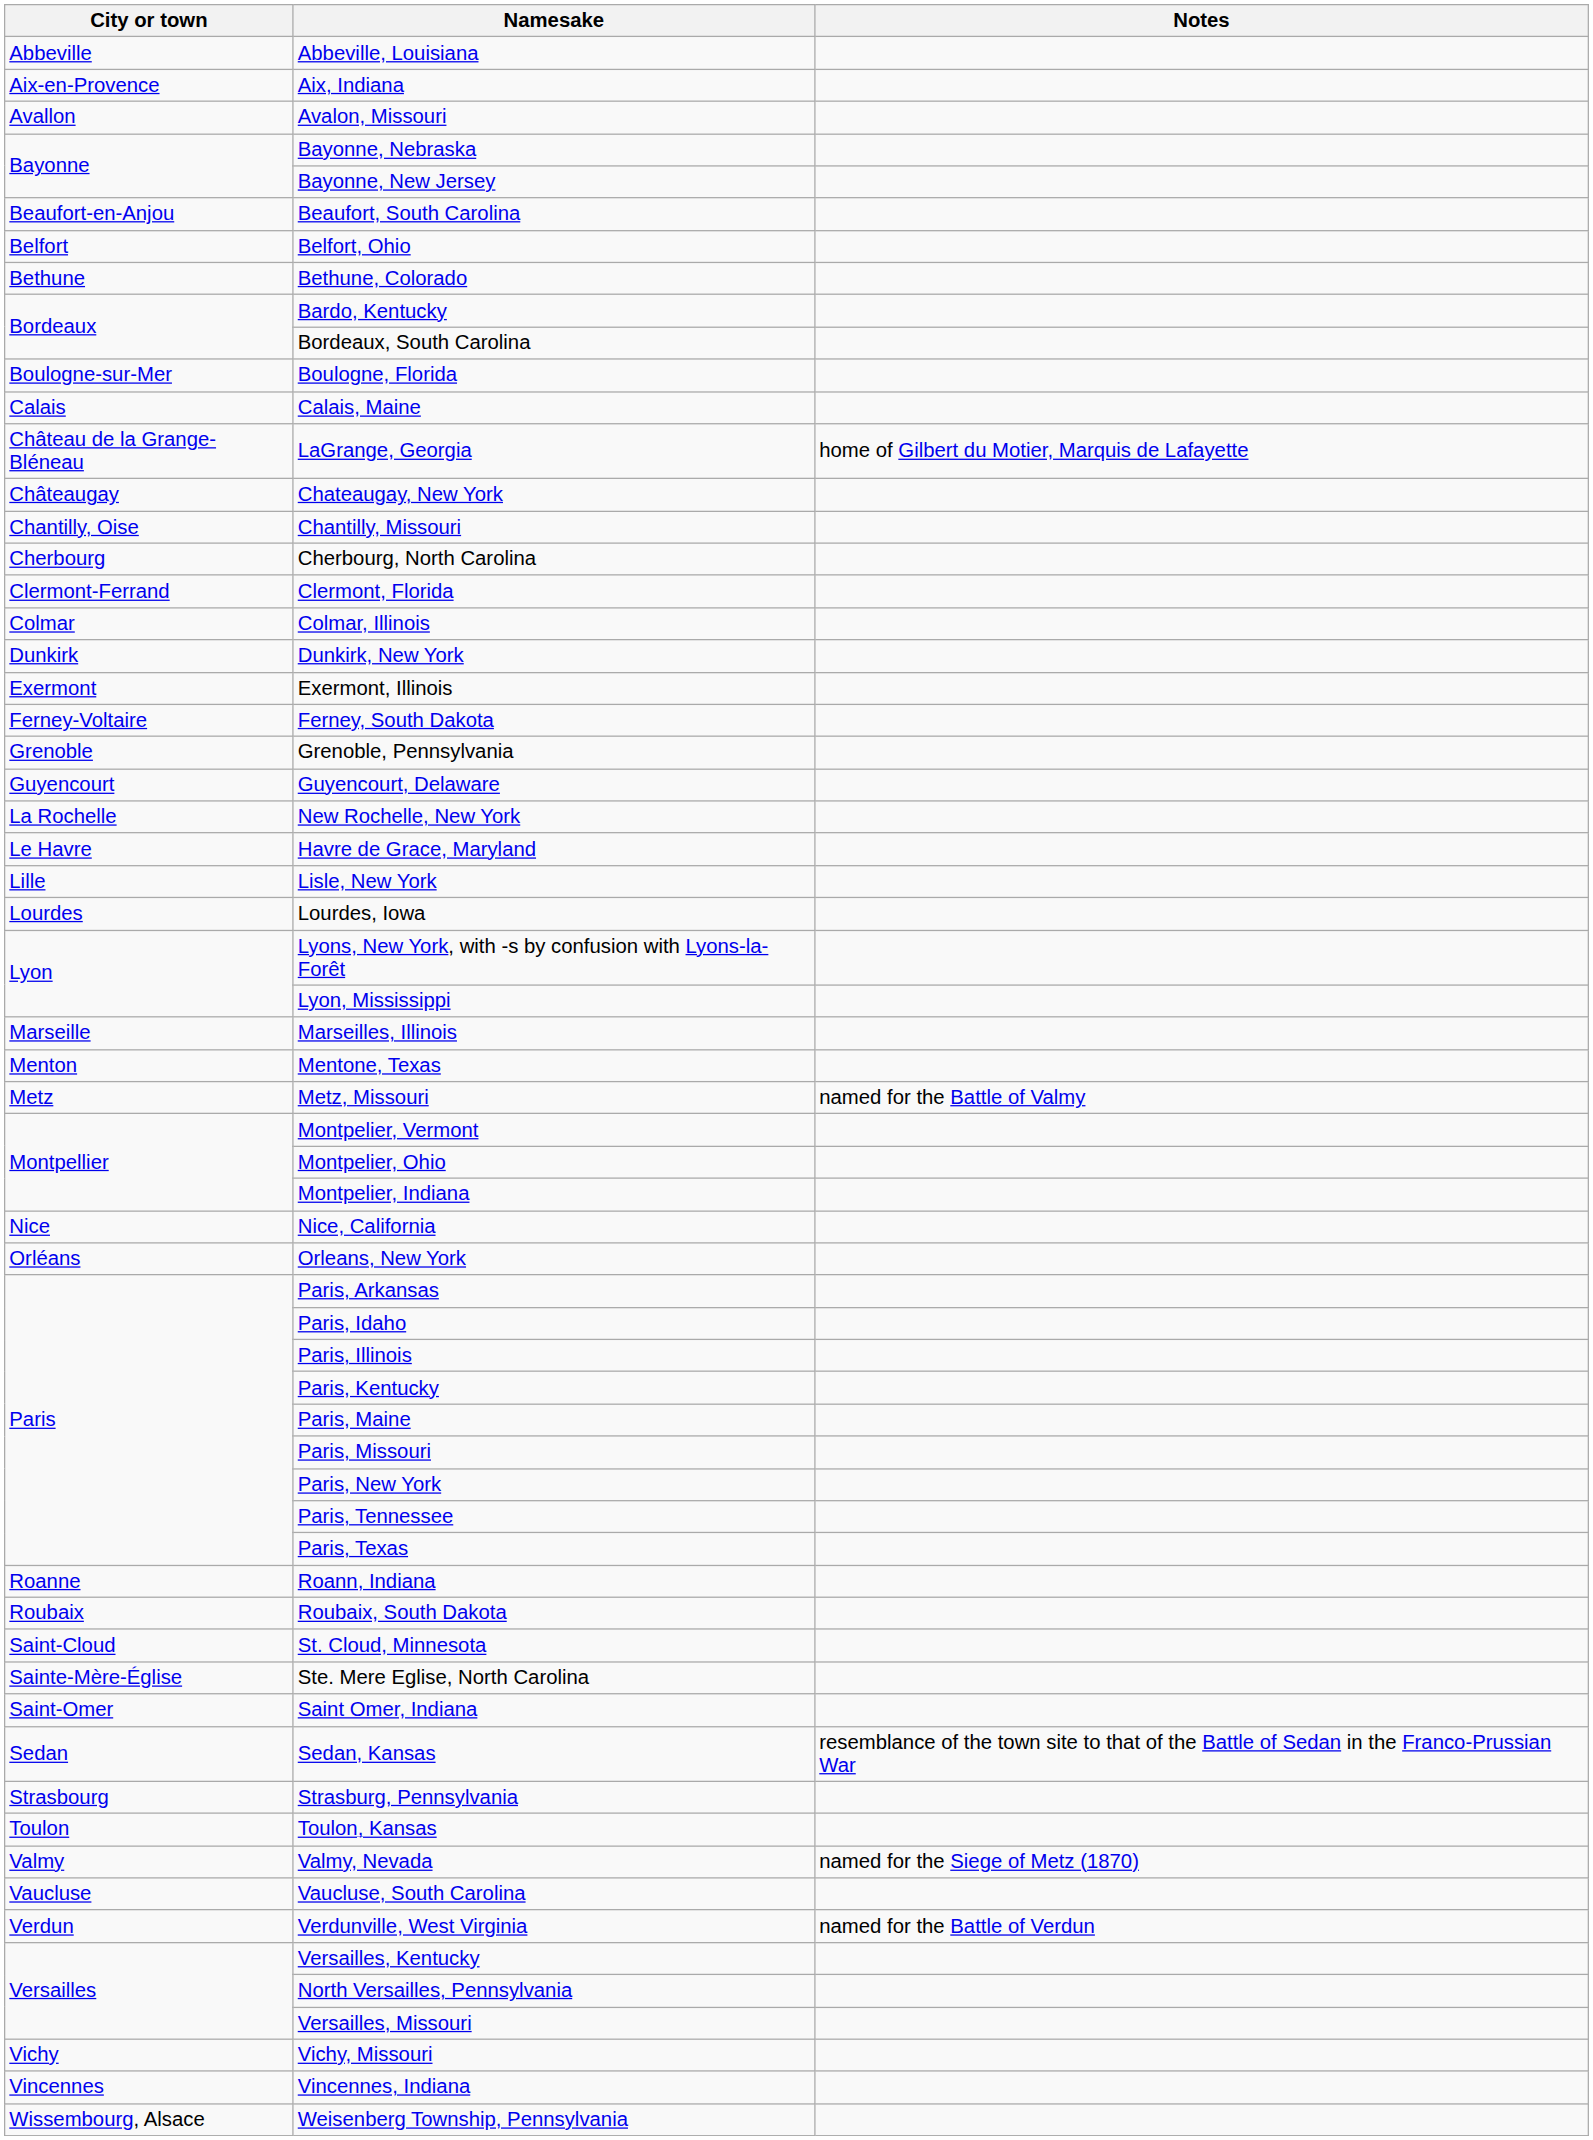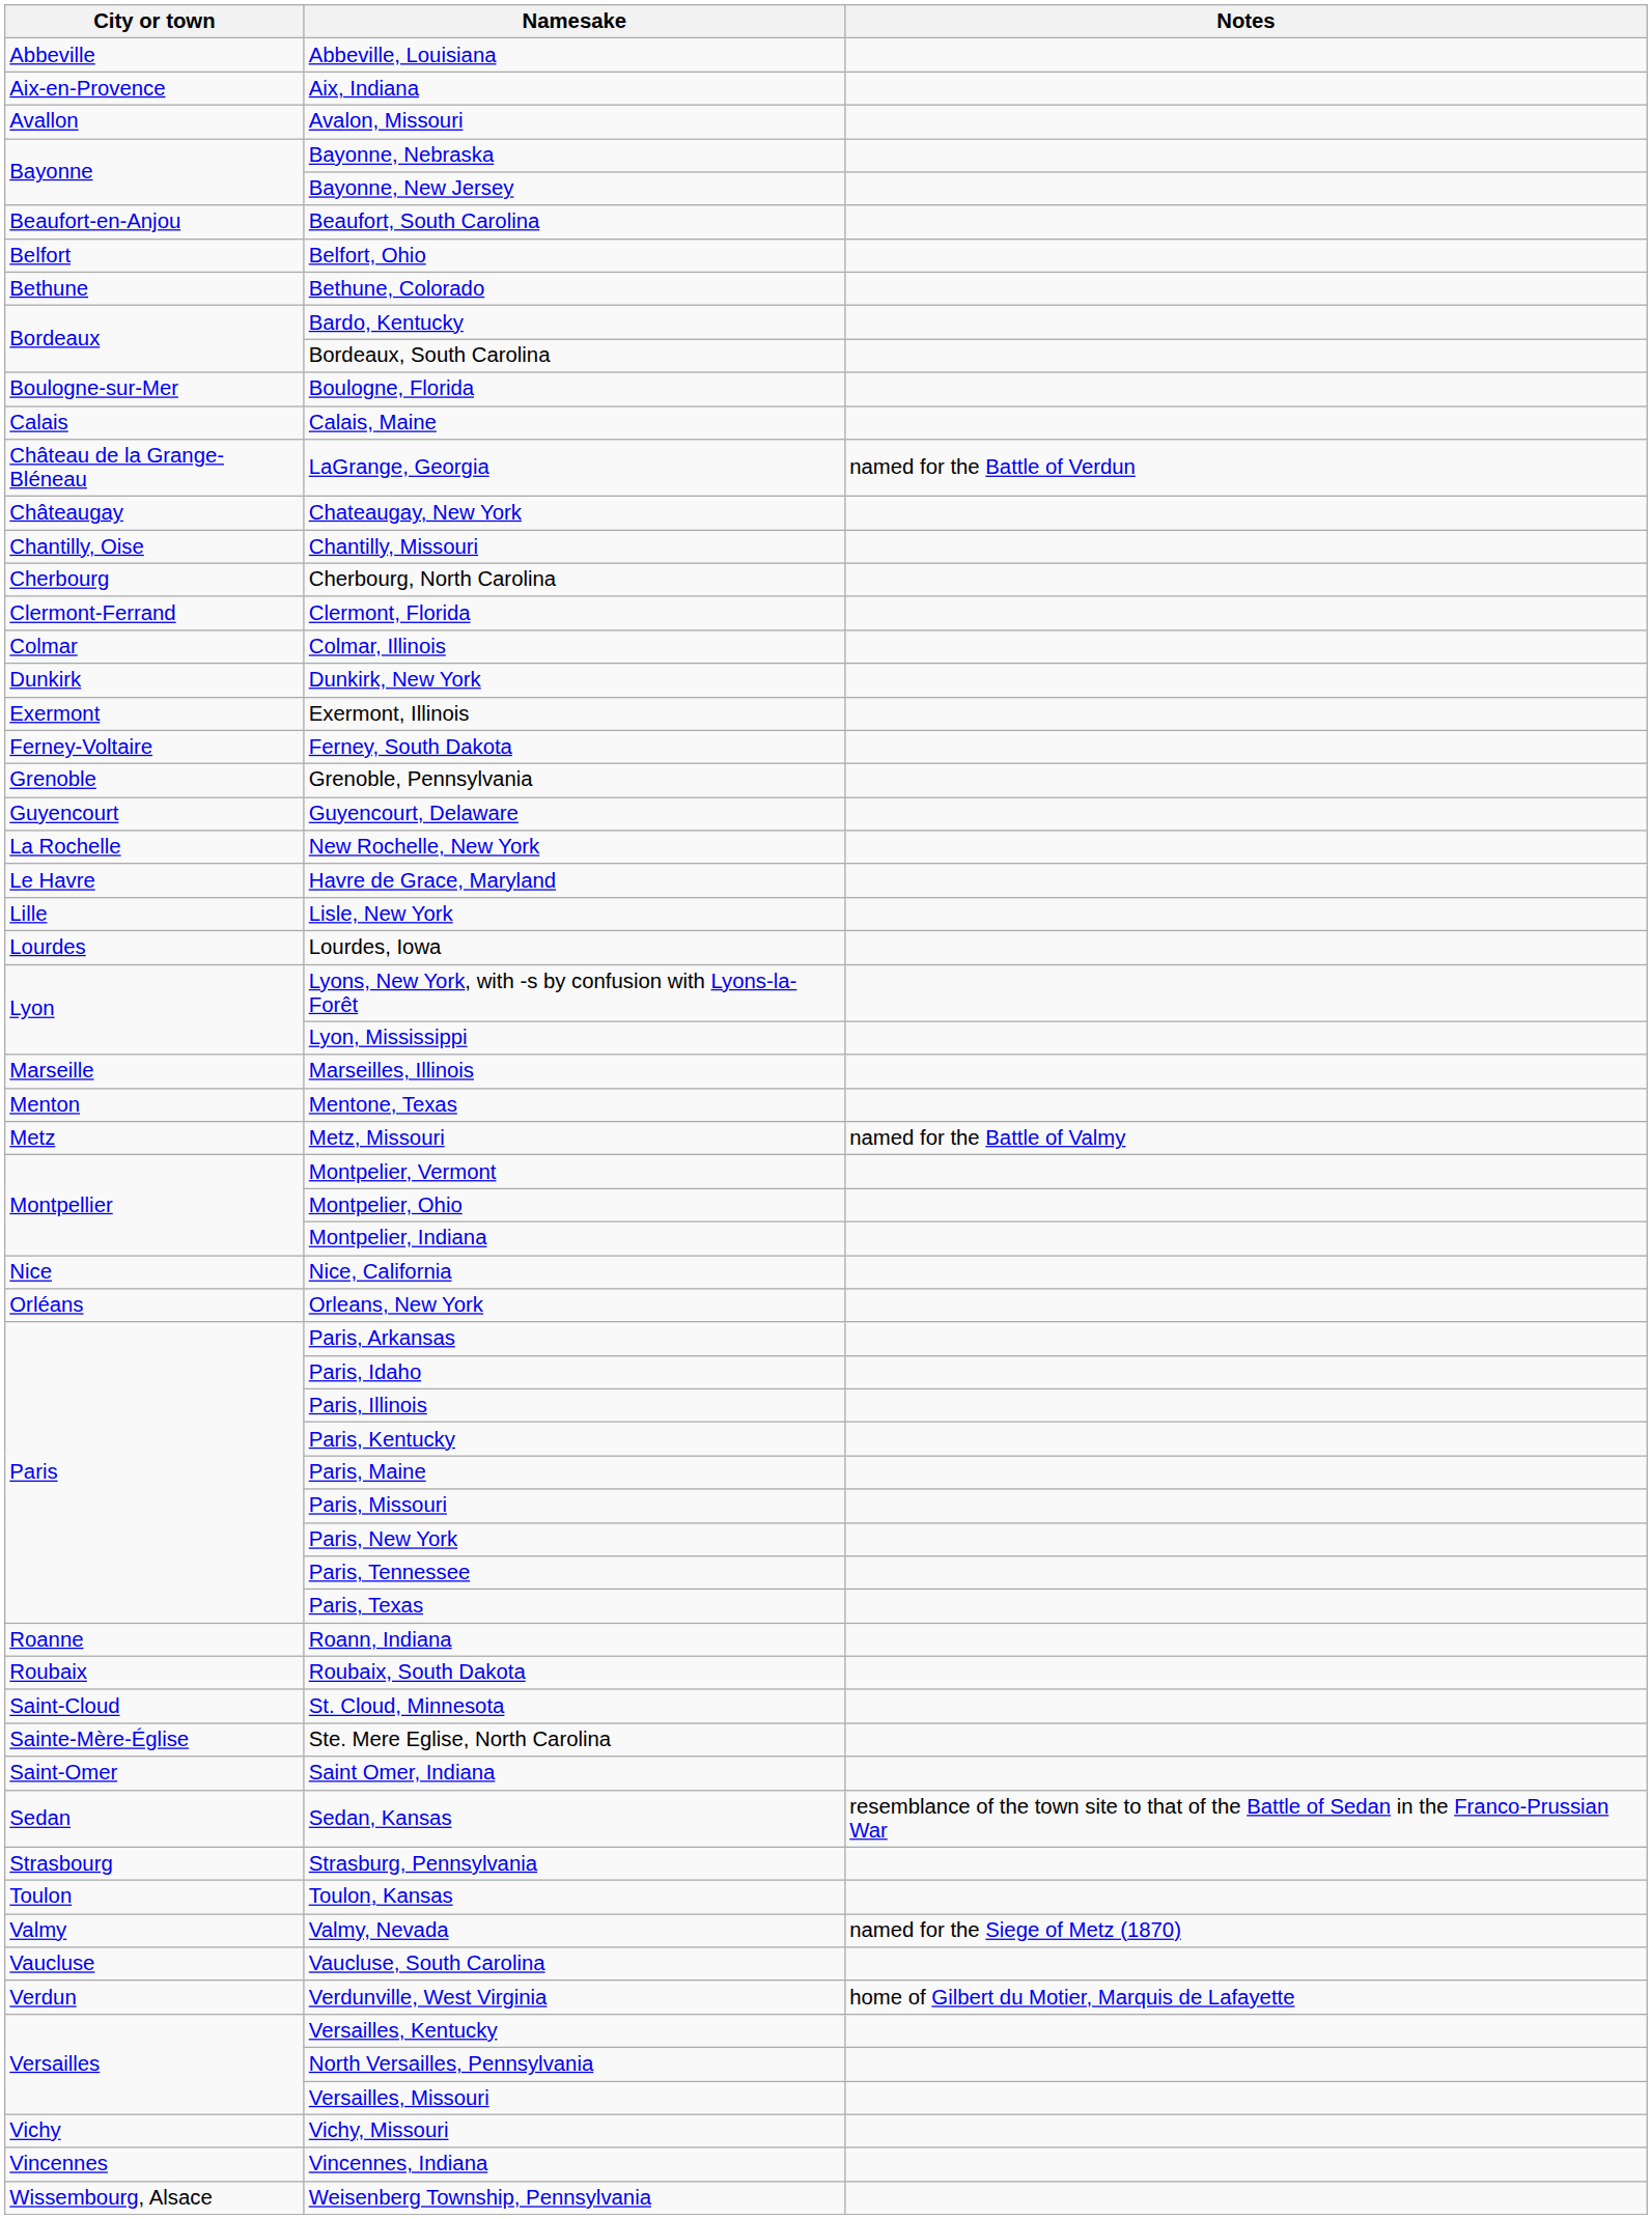 <table class="wikitable">
 <tr>
 <th>City or town</th>
 <th>Namesake</th>
 <th>Notes</th>
 </tr>
 <tr>
 <td><a href='#'>Abbeville</a></td>
 <td><a href='#'>Abbeville, Louisiana</a></td>
 <td></td>
 </tr>
 <tr>
 <td><a href='#'>Aix-en-Provence</a></td>
 <td><a href='#'>Aix, Indiana</a></td>
 <td></td>
 </tr>
 <tr>
 <td><a href='#'>Avallon</a></td>
 <td><a href='#'>Avalon, Missouri</a></td>
 <td></td>
 </tr>
 <tr>
 <td rowspan = "2"><a href='#'>Bayonne</a></td>
 <td><a href='#'>Bayonne, Nebraska</a></td>
 <td> </td>
 </tr>
 <tr>
 <td><a href='#'>Bayonne, New Jersey</a></td>
 <td> </td>
 </tr>
 <tr>
 <td><a href='#'>Beaufort-en-Anjou</a></td>
 <td><a href='#'>Beaufort, South Carolina</a></td>
 <td></td>
 </tr>
 <tr>
 <td><a href='#'>Belfort</a></td>
 <td><a href='#'>Belfort, Ohio</a></td>
 <td></td>
 </tr>
 <tr>
 <td><a href='#'>Bethune</a></td>
 <td><a href='#'>Bethune, Colorado</a></td>
 <td></td>
 </tr>
 <tr>
 <td rowspan = 2><a href='#'>Bordeaux</a></td>
 <td><a href='#'>Bardo, Kentucky</a></td>
 <td></td>
 </tr>
 <tr>
 <td>Bordeaux, South Carolina</td>
 <td></td>
 </tr>
 <tr>
 <td><a href='#'>Boulogne-sur-Mer</a></td>
 <td><a href='#'>Boulogne, Florida</a></td>
 <td></td>
 </tr>
 <tr>
 <td><a href='#'>Calais</a></td>
 <td><a href='#'>Calais, Maine</a></td>
 <td></td>
 </tr>
 <tr>
 <td><a href='#'>Château de la Grange-Bléneau</a></td>
 <td><a href='#'>LaGrange, Georgia</a></td>
-<td> home of <a href='#'>Gilbert du Motier, Marquis de Lafayette</a></td>
+<td> named for the <a href='#'>Battle of Verdun</a></td>
 </tr>
 <tr>
 <td><a href='#'>Châteaugay</a></td>
 <td><a href='#'>Chateaugay, New York</a></td>
 <td></td>
 </tr>
 <tr>
 <td><a href='#'>Chantilly, Oise</a></td>
 <td><a href='#'>Chantilly, Missouri</a></td>
 <td></td>
 </tr>
 <tr>
 <td><a href='#'>Cherbourg</a></td>
 <td>Cherbourg, North Carolina</td>
 <td></td>
 </tr>
 <tr>
 <td><a href='#'>Clermont-Ferrand</a></td>
 <td><a href='#'>Clermont, Florida</a></td>
 <td></td>
 </tr>
 <tr>
 <td><a href='#'>Colmar</a></td>
 <td><a href='#'>Colmar, Illinois</a></td>
 <td></td>
 </tr>
 <tr>
 <td><a href='#'>Dunkirk</a></td>
 <td><a href='#'>Dunkirk, New York</a></td>
 <td></td>
 </tr>
 <tr>
 <td><a href='#'>Exermont</a></td>
 <td>Exermont, Illinois</td>
 <td></td>
 </tr>
 <tr>
 <td><a href='#'>Ferney-Voltaire</a></td>
 <td><a href='#'>Ferney, South Dakota</a></td>
 <td></td>
 </tr>
 <tr>
 <td><a href='#'>Grenoble</a></td>
 <td>Grenoble, Pennsylvania</td>
 <td></td>
 </tr>
 <tr>
 <td><a href='#'>Guyencourt</a></td>
 <td><a href='#'>Guyencourt, Delaware</a></td>
 <td></td>
 </tr>
 <tr>
 <td><a href='#'>La Rochelle</a></td>
 <td><a href='#'>New Rochelle, New York</a></td>
 <td></td>
 </tr>
 <tr>
 <td><a href='#'>Le Havre</a></td>
 <td><a href='#'>Havre de Grace, Maryland</a></td>
 <td></td>
 </tr>
 <tr>
 <td><a href='#'>Lille</a></td>
 <td><a href='#'>Lisle, New York</a></td>
 <td></td>
 </tr>
 <tr>
 <td><a href='#'>Lourdes</a></td>
 <td>Lourdes, Iowa</td>
 <td></td>
 </tr>
 <tr>
 <td rowspan="2"><a href='#'>Lyon</a></td>
 <td><a href='#'>Lyons, New York</a>, with -s by confusion with <a href='#'>Lyons-la-Forêt</a></td>
 <td></td>
 </tr>
 <tr>
 <td><a href='#'>Lyon, Mississippi</a></td>
 <td></td>
 </tr>
 <tr>
 <td><a href='#'>Marseille</a></td>
 <td><a href='#'>Marseilles, Illinois</a></td>
 <td></td>
 </tr>
 <tr>
 <td><a href='#'>Menton</a></td>
 <td><a href='#'>Mentone, Texas</a></td>
 <td> </td>
 </tr>
 <tr>
 <td><a href='#'>Metz</a></td>
 <td><a href='#'>Metz, Missouri</a></td>
 <td> named for the <a href='#'>Battle of Valmy</a></td>
 </tr>
 <tr>
 <td rowspan=3><a href='#'>Montpellier</a></td>
 <td><a href='#'>Montpelier, Vermont</a></td>
 <td></td>
 </tr>
 <tr>
 <td><a href='#'>Montpelier, Ohio</a></td>
 <td> </td>
 </tr>
 <tr>
 <td><a href='#'>Montpelier, Indiana</a></td>
 <td> </td>
 </tr>
 <tr>
 <td><a href='#'>Nice</a></td>
 <td><a href='#'>Nice, California</a></td>
 <td></td>
 </tr>
 <tr>
 <td><a href='#'>Orléans</a></td>
 <td><a href='#'>Orleans, New York</a></td>
 <td></td>
 </tr>
 <tr>
 <td rowspan="9"><a href='#'>Paris</a></td>
 <td><a href='#'>Paris, Arkansas</a></td>
 <td> </td>
 </tr>
 <tr>
 <td><a href='#'>Paris, Idaho</a></td>
 <td> </td>
 </tr>
 <tr>
 <td><a href='#'>Paris, Illinois</a></td>
 <td> </td>
 </tr>
 <tr>
 <td><a href='#'>Paris, Kentucky</a></td>
 <td> </td>
 </tr>
 <tr>
 <td><a href='#'>Paris, Maine</a></td>
 <td> </td>
 </tr>
 <tr>
 <td><a href='#'>Paris, Missouri</a></td>
 <td> </td>
 </tr>
 <tr>
 <td><a href='#'>Paris, New York</a></td>
 <td> </td>
 </tr>
 <tr>
 <td><a href='#'>Paris, Tennessee</a></td>
 <td> </td>
 </tr>
 <tr>
 <td><a href='#'>Paris, Texas</a></td>
 <td></td>
 </tr>
 <tr>
 <td><a href='#'>Roanne</a></td>
 <td><a href='#'>Roann, Indiana</a></td>
 <td></td>
 </tr>
 <tr>
 <td><a href='#'>Roubaix</a></td>
 <td><a href='#'>Roubaix, South Dakota</a></td>
 <td></td>
 </tr>
 <tr>
 <td><a href='#'>Saint-Cloud</a></td>
 <td><a href='#'>St. Cloud, Minnesota</a></td>
 <td></td>
 </tr>
 <tr>
 <td><a href='#'>Sainte-Mère-Église</a></td>
 <td>Ste. Mere Eglise, North Carolina</td>
 <td></td>
 </tr>
 <tr>
 <td><a href='#'>Saint-Omer</a></td>
 <td><a href='#'>Saint Omer, Indiana</a></td>
 <td></td>
 </tr>
 <tr>
 <td><a href='#'>Sedan</a></td>
 <td><a href='#'>Sedan, Kansas</a></td>
 <td>resemblance of the town site to that of the <a href='#'>Battle of Sedan</a> in the <a href='#'>Franco-Prussian War</a></td>
 </tr>
 <tr>
 <td><a href='#'>Strasbourg</a></td>
 <td><a href='#'>Strasburg, Pennsylvania</a></td>
 <td></td>
 </tr>
 <tr>
 <td><a href='#'>Toulon</a></td>
 <td><a href='#'>Toulon, Kansas</a></td>
 <td></td>
 </tr>
 <tr>
 <td><a href='#'>Valmy</a></td>
 <td><a href='#'>Valmy, Nevada</a></td>
 <td> named for the <a href='#'>Siege of Metz (1870)</a></td>
 </tr>
 <tr>
 <td><a href='#'>Vaucluse</a></td>
 <td><a href='#'>Vaucluse, South Carolina</a></td>
 <td></td>
 </tr>
 <tr>
 <td><a href='#'>Verdun</a></td>
 <td><a href='#'>Verdunville, West Virginia</a></td>
-<td> named for the <a href='#'>Battle of Verdun</a></td>
+<td> home of <a href='#'>Gilbert du Motier, Marquis de Lafayette</a></td>
 </tr>
 <tr>
 <td rowspan="3"><a href='#'>Versailles</a></td>
 <td><a href='#'>Versailles, Kentucky</a></td>
 <td> </td>
 </tr>
 <tr>
 <td><a href='#'>North Versailles, Pennsylvania</a></td>
 <td> </td>
 </tr>
 <tr>
 <td><a href='#'>Versailles, Missouri</a></td>
 <td></td>
 </tr>
 <tr>
 <td><a href='#'>Vichy</a></td>
 <td><a href='#'>Vichy, Missouri</a></td>
 <td></td>
 </tr>
 <tr>
 <td><a href='#'>Vincennes</a></td>
 <td><a href='#'>Vincennes, Indiana</a></td>
 </tr>
 <tr>
 <td><a href='#'>Wissembourg</a>, Alsace</td>
 <td><a href='#'>Weisenberg Township, Pennsylvania</a></td>
 <td></td>
 </tr>
 </table>
